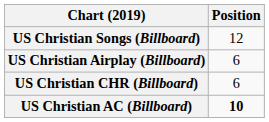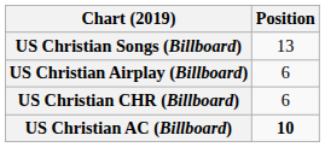 <table class="wikitable plainrowheaders" style="text-align:center">
 <tr>
 <th scope="col">Chart (2019)</th>
 <th scope="col">Position</th>
 </tr>
 <tr>
 <th scope="row">US Christian Songs (<em>Billboard</em>)</th>
-<td>12</td>
+<td>13</td>
 </tr>
 <tr>
 <th scope="row">US Christian Airplay (<em>Billboard</em>)</th>
 <td>6</td>
 </tr>
 <tr>
 <th scope="row">US Christian CHR (<em>Billboard</em>)</th>
 <td>6</td>
 </tr>
 <tr>
 <th scope="row">US Christian AC (<em>Billboard</em>)</th>
 <td><strong>10</strong></td>
 </tr>
 </table>
